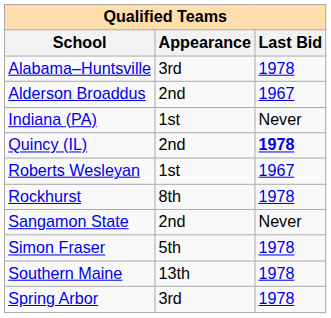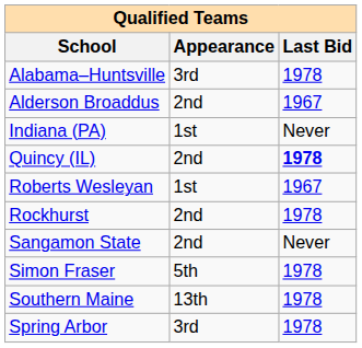 <table class="wikitable">
 <tr>
 <th colspan="5" style="background:#ffdead;">Qualified Teams</th>
 </tr>
 <tr>
 <th>School</th>
 <th>Appearance</th>
 <th>Last Bid</th>
 </tr>
 <tr>
 <td><a href='#'>Alabama–Huntsville</a></td>
 <td>3rd</td>
 <td><a href='#'>1978</a></td>
 </tr>
 <tr>
 <td><a href='#'>Alderson Broaddus</a></td>
 <td>2nd</td>
 <td><a href='#'>1967</a></td>
 </tr>
 <tr>
 <td><a href='#'>Indiana (PA)</a></td>
 <td>1st</td>
 <td>Never</td>
 </tr>
 <tr>
 <td><a href='#'>Quincy (IL)</a></td>
 <td>2nd</td>
 <td><strong><a href='#'>1978</a></strong></td>
 </tr>
 <tr>
 <td><a href='#'>Roberts Wesleyan</a></td>
 <td>1st</td>
 <td><a href='#'>1967</a></td>
 </tr>
 <tr>
 <td><a href='#'>Rockhurst</a></td>
-<td>8th</td>
+<td>2nd</td>
 <td><a href='#'>1978</a></td>
 </tr>
 <tr>
 <td><a href='#'>Sangamon State</a></td>
 <td>2nd</td>
 <td>Never</td>
 </tr>
 <tr>
 <td><a href='#'>Simon Fraser</a></td>
 <td>5th</td>
 <td><a href='#'>1978</a></td>
 </tr>
 <tr>
 <td><a href='#'>Southern Maine</a></td>
 <td>13th</td>
 <td><a href='#'>1978</a></td>
 </tr>
 <tr>
 <td><a href='#'>Spring Arbor</a></td>
 <td>3rd</td>
 <td><a href='#'>1978</a></td>
 </tr>
 </table>
